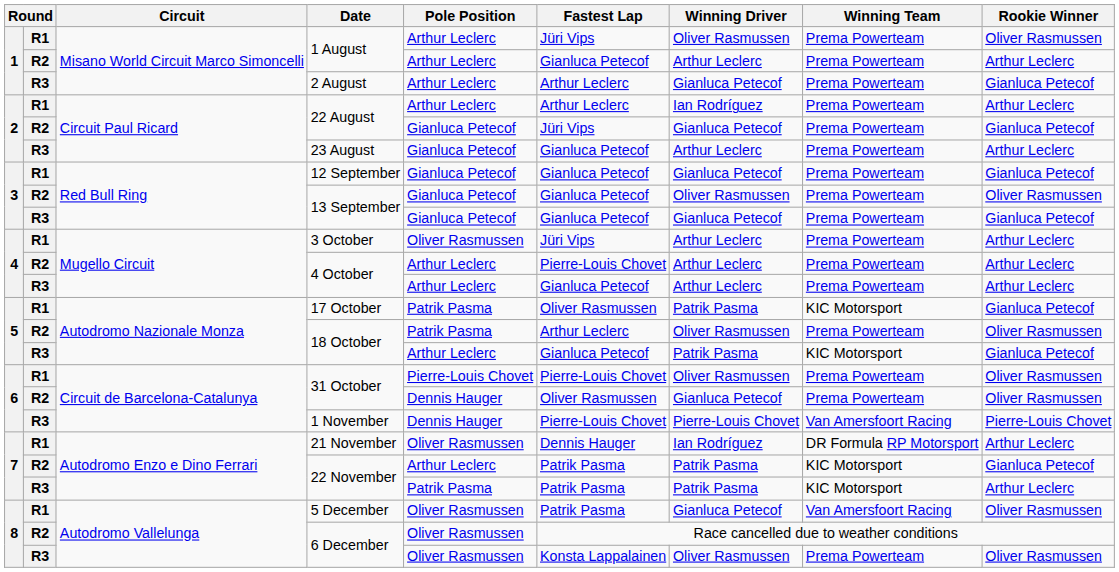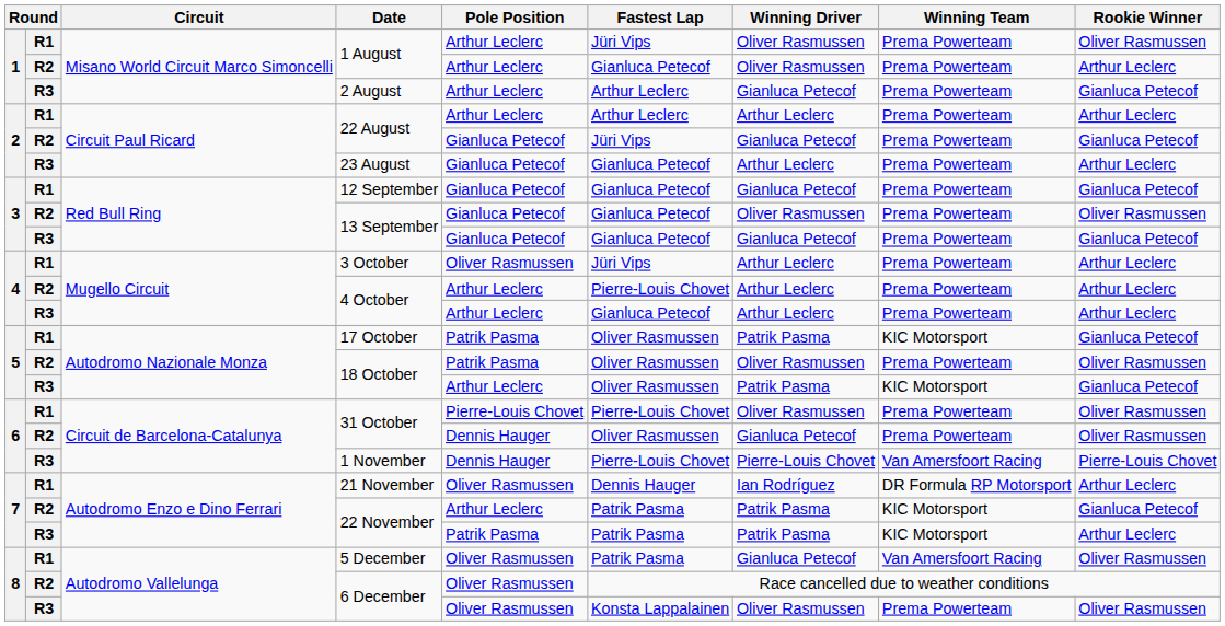 <table class="wikitable" style="font-size:85%">
 <tr>
 <th colspan=2>Round</th>
 <th>Circuit</th>
 <th>Date</th>
 <th>Pole Position</th>
 <th>Fastest Lap</th>
 <th>Winning Driver</th>
 <th>Winning Team</th>
 <th>Rookie Winner</th>
 </tr>
 <tr>
 <th rowspan=3>1</th>
 <th>R1</th>
 <td rowspan=3 nowrap> <a href='#'>Misano World Circuit Marco Simoncelli</a></td>
 <td rowspan=2>1 August</td>
 <td> <a href='#'>Arthur Leclerc</a></td>
 <td> <a href='#'>Jüri Vips</a></td>
 <td> <a href='#'>Oliver Rasmussen</a></td>
 <td nowrap> <a href='#'>Prema Powerteam</a></td>
 <td> <a href='#'>Oliver Rasmussen</a></td>
 </tr>
 <tr>
 <th>R2</th>
 <td> <a href='#'>Arthur Leclerc</a></td>
 <td> <a href='#'>Gianluca Petecof</a></td>
-<td> <a href='#'>Arthur Leclerc</a></td>
+<td> <a href='#'>Oliver Rasmussen</a></td>
 <td> <a href='#'>Prema Powerteam</a></td>
 <td> <a href='#'>Arthur Leclerc</a></td>
 </tr>
 <tr>
 <th>R3</th>
 <td>2 August</td>
 <td> <a href='#'>Arthur Leclerc</a></td>
 <td> <a href='#'>Arthur Leclerc</a></td>
 <td> <a href='#'>Gianluca Petecof</a></td>
 <td> <a href='#'>Prema Powerteam</a></td>
 <td> <a href='#'>Gianluca Petecof</a></td>
 </tr>
 <tr>
 <th rowspan=3>2</th>
 <th>R1</th>
 <td rowspan=3> <a href='#'>Circuit Paul Ricard</a></td>
 <td rowspan=2>22 August</td>
 <td> <a href='#'>Arthur Leclerc</a></td>
 <td> <a href='#'>Arthur Leclerc</a></td>
-<td> <a href='#'>Ian Rodríguez</a></td>
+<td> <a href='#'>Arthur Leclerc</a></td>
 <td> <a href='#'>Prema Powerteam</a></td>
 <td> <a href='#'>Arthur Leclerc</a></td>
 </tr>
 <tr>
 <th>R2</th>
 <td> <a href='#'>Gianluca Petecof</a></td>
 <td> <a href='#'>Jüri Vips</a></td>
 <td> <a href='#'>Gianluca Petecof</a></td>
 <td> <a href='#'>Prema Powerteam</a></td>
 <td> <a href='#'>Gianluca Petecof</a></td>
 </tr>
 <tr>
 <th>R3</th>
 <td>23 August</td>
 <td> <a href='#'>Gianluca Petecof</a></td>
 <td> <a href='#'>Gianluca Petecof</a></td>
 <td> <a href='#'>Arthur Leclerc</a></td>
 <td> <a href='#'>Prema Powerteam</a></td>
 <td> <a href='#'>Arthur Leclerc</a></td>
 </tr>
 <tr>
 <th rowspan=3>3</th>
 <th>R1</th>
 <td rowspan=3> <a href='#'>Red Bull Ring</a></td>
 <td nowrap>12 September</td>
 <td> <a href='#'>Gianluca Petecof</a></td>
 <td> <a href='#'>Gianluca Petecof</a></td>
 <td> <a href='#'>Gianluca Petecof</a></td>
 <td> <a href='#'>Prema Powerteam</a></td>
 <td> <a href='#'>Gianluca Petecof</a></td>
 </tr>
 <tr>
 <th>R2</th>
 <td rowspan=2>13 September</td>
 <td> <a href='#'>Gianluca Petecof</a></td>
 <td> <a href='#'>Gianluca Petecof</a></td>
 <td> <a href='#'>Oliver Rasmussen</a></td>
 <td> <a href='#'>Prema Powerteam</a></td>
 <td> <a href='#'>Oliver Rasmussen</a></td>
 </tr>
 <tr>
 <th>R3</th>
 <td> <a href='#'>Gianluca Petecof</a></td>
 <td> <a href='#'>Gianluca Petecof</a></td>
 <td> <a href='#'>Gianluca Petecof</a></td>
 <td> <a href='#'>Prema Powerteam</a></td>
 <td> <a href='#'>Gianluca Petecof</a></td>
 </tr>
 <tr>
 <th rowspan=3>4</th>
 <th>R1</th>
 <td rowspan=3> <a href='#'>Mugello Circuit</a></td>
 <td>3 October</td>
 <td> <a href='#'>Oliver Rasmussen</a></td>
 <td> <a href='#'>Jüri Vips</a></td>
 <td> <a href='#'>Arthur Leclerc</a></td>
 <td> <a href='#'>Prema Powerteam</a></td>
 <td> <a href='#'>Arthur Leclerc</a></td>
 </tr>
 <tr>
 <th>R2</th>
 <td rowspan=2>4 October</td>
 <td> <a href='#'>Arthur Leclerc</a></td>
 <td> <a href='#'>Pierre-Louis Chovet</a></td>
 <td> <a href='#'>Arthur Leclerc</a></td>
 <td> <a href='#'>Prema Powerteam</a></td>
 <td> <a href='#'>Arthur Leclerc</a></td>
 </tr>
 <tr>
 <th>R3</th>
 <td> <a href='#'>Arthur Leclerc</a></td>
 <td> <a href='#'>Gianluca Petecof</a></td>
 <td> <a href='#'>Arthur Leclerc</a></td>
 <td> <a href='#'>Prema Powerteam</a></td>
 <td> <a href='#'>Arthur Leclerc</a></td>
 </tr>
 <tr>
 <th rowspan=3>5</th>
 <th>R1</th>
 <td rowspan=3> <a href='#'>Autodromo Nazionale Monza</a></td>
 <td>17 October</td>
 <td> <a href='#'>Patrik Pasma</a></td>
 <td> <a href='#'>Oliver Rasmussen</a></td>
 <td> <a href='#'>Patrik Pasma</a></td>
 <td> KIC Motorsport</td>
 <td> <a href='#'>Gianluca Petecof</a></td>
 </tr>
 <tr>
 <th>R2</th>
 <td rowspan=2>18 October</td>
 <td> <a href='#'>Patrik Pasma</a></td>
-<td> <a href='#'>Arthur Leclerc</a></td>
+<td> <a href='#'>Oliver Rasmussen</a></td>
 <td> <a href='#'>Oliver Rasmussen</a></td>
 <td> <a href='#'>Prema Powerteam</a></td>
 <td> <a href='#'>Oliver Rasmussen</a></td>
 </tr>
 <tr>
 <th>R3</th>
 <td> <a href='#'>Arthur Leclerc</a></td>
-<td> <a href='#'>Gianluca Petecof</a></td>
+<td> <a href='#'>Oliver Rasmussen</a></td>
 <td> <a href='#'>Patrik Pasma</a></td>
 <td> KIC Motorsport</td>
 <td> <a href='#'>Gianluca Petecof</a></td>
 </tr>
 <tr>
 <th rowspan=3>6</th>
 <th>R1</th>
 <td rowspan=3> <a href='#'>Circuit de Barcelona-Catalunya</a></td>
 <td rowspan=2>31 October</td>
 <td nowrap> <a href='#'>Pierre-Louis Chovet</a></td>
 <td nowrap> <a href='#'>Pierre-Louis Chovet</a></td>
 <td> <a href='#'>Oliver Rasmussen</a></td>
 <td> <a href='#'>Prema Powerteam</a></td>
 <td> <a href='#'>Oliver Rasmussen</a></td>
 </tr>
 <tr>
 <th>R2</th>
 <td> <a href='#'>Dennis Hauger</a></td>
 <td> <a href='#'>Oliver Rasmussen</a></td>
 <td> <a href='#'>Gianluca Petecof</a></td>
 <td> <a href='#'>Prema Powerteam</a></td>
 <td> <a href='#'>Oliver Rasmussen</a></td>
 </tr>
 <tr>
 <th>R3</th>
 <td>1 November</td>
 <td> <a href='#'>Dennis Hauger</a></td>
 <td> <a href='#'>Pierre-Louis Chovet</a></td>
 <td nowrap> <a href='#'>Pierre-Louis Chovet</a></td>
 <td nowrap> <a href='#'>Van Amersfoort Racing</a></td>
 <td nowrap> <a href='#'>Pierre-Louis Chovet</a></td>
 </tr>
 <tr>
 <th rowspan=3>7</th>
 <th>R1</th>
 <td rowspan=3> <a href='#'>Autodromo Enzo e Dino Ferrari</a></td>
 <td nowrap>21 November</td>
 <td> <a href='#'>Oliver Rasmussen</a></td>
 <td> <a href='#'>Dennis Hauger</a></td>
 <td> <a href='#'>Ian Rodríguez</a></td>
 <td nowrap> DR Formula <a href='#'>RP Motorsport</a></td>
 <td> <a href='#'>Arthur Leclerc</a></td>
 </tr>
 <tr>
 <th>R2</th>
 <td rowspan=2 nowrap>22 November</td>
 <td> <a href='#'>Arthur Leclerc</a></td>
 <td> <a href='#'>Patrik Pasma</a></td>
 <td> <a href='#'>Patrik Pasma</a></td>
 <td> KIC Motorsport</td>
 <td> <a href='#'>Gianluca Petecof</a></td>
 </tr>
 <tr>
 <th>R3</th>
 <td> <a href='#'>Patrik Pasma</a></td>
 <td> <a href='#'>Patrik Pasma</a></td>
 <td> <a href='#'>Patrik Pasma</a></td>
 <td> KIC Motorsport</td>
 <td> <a href='#'>Arthur Leclerc</a></td>
 </tr>
 <tr>
 <th rowspan=3>8</th>
 <th>R1</th>
 <td rowspan=3> <a href='#'>Autodromo Vallelunga</a></td>
 <td>5 December</td>
 <td> <a href='#'>Oliver Rasmussen</a></td>
 <td> <a href='#'>Patrik Pasma</a></td>
 <td> <a href='#'>Gianluca Petecof</a></td>
 <td> <a href='#'>Van Amersfoort Racing</a></td>
 <td> <a href='#'>Oliver Rasmussen</a></td>
 </tr>
 <tr>
 <th>R2</th>
 <td rowspan=2>6 December</td>
 <td> <a href='#'>Oliver Rasmussen</a></td>
 <td colspan=4 align=center>Race cancelled due to weather conditions</td>
 </tr>
 <tr>
 <th>R3</th>
 <td> <a href='#'>Oliver Rasmussen</a></td>
 <td nowrap> <a href='#'>Konsta Lappalainen</a></td>
 <td> <a href='#'>Oliver Rasmussen</a></td>
 <td> <a href='#'>Prema Powerteam</a></td>
 <td> <a href='#'>Oliver Rasmussen</a></td>
 </tr>
 </table>
